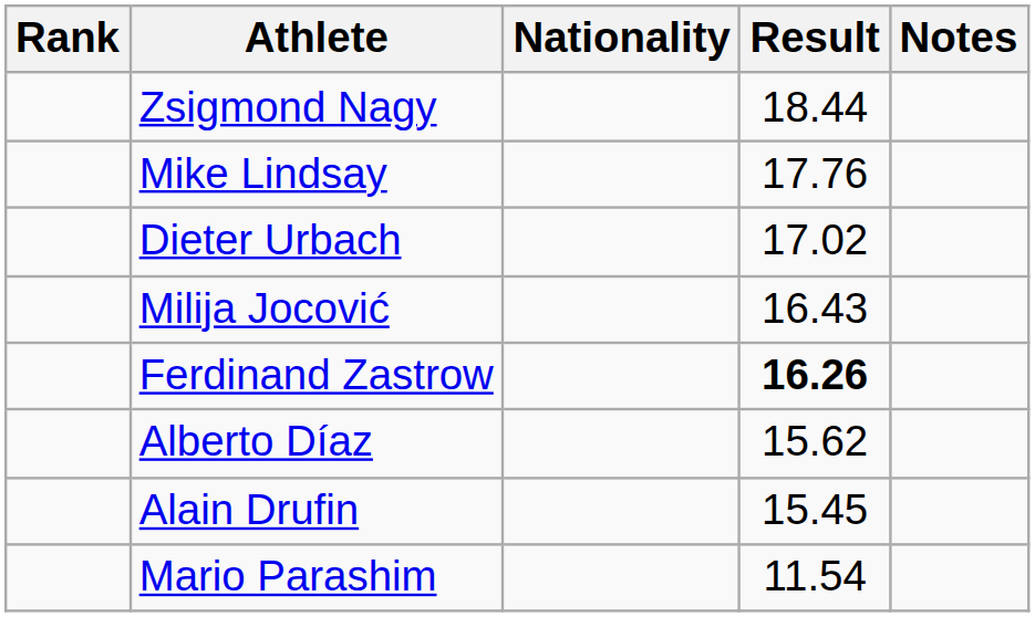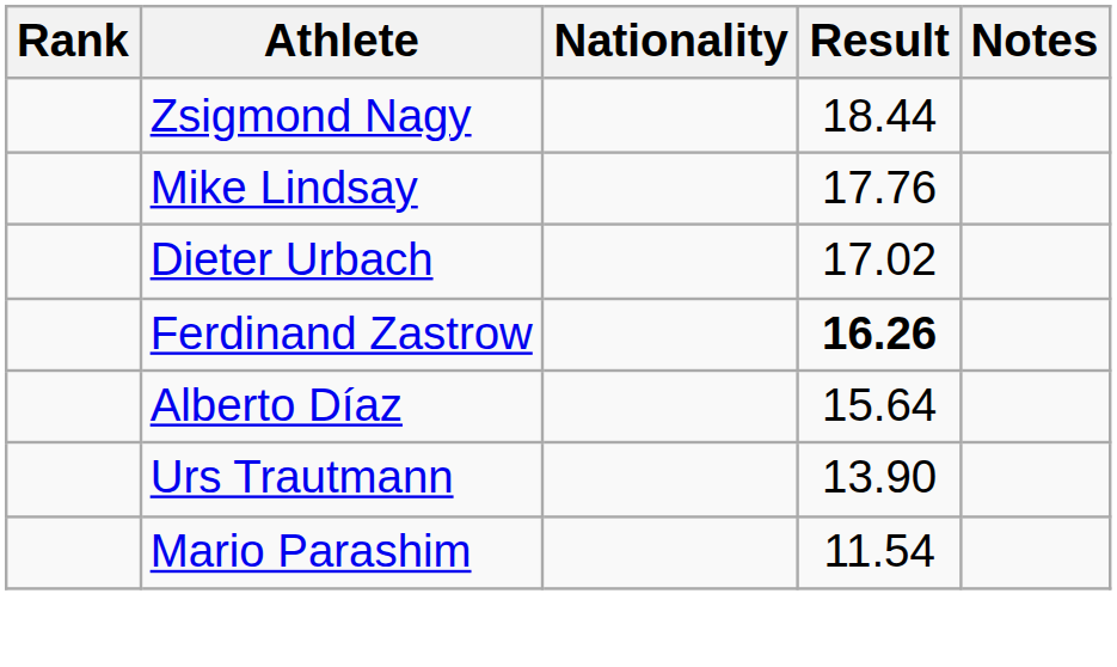 <table class="wikitable sortable" style="text-align:center">
 <tr>
 <th>Rank</th>
 <th>Athlete</th>
 <th>Nationality</th>
 <th>Result</th>
 <th>Notes</th>
 </tr>
 <tr>
 <td></td>
 <td align=left><a href='#'>Zsigmond Nagy</a></td>
 <td align=left></td>
 <td>18.44</td>
 <td></td>
 </tr>
 <tr>
 <td></td>
 <td align=left><a href='#'>Mike Lindsay</a></td>
 <td align=left></td>
 <td>17.76</td>
 <td></td>
 </tr>
 <tr>
 <td></td>
 <td align=left><a href='#'>Dieter Urbach</a></td>
 <td align=left></td>
 <td>17.02</td>
 <td></td>
 </tr>
 <tr>
 <td></td>
-<td align=left><a href='#'>Milija Jocović</a></td>
-<td align=left></td>
-<td>16.43</td>
-<td></td>
-</tr>
-<tr>
-<td></td>
 <td align=left><a href='#'>Ferdinand Zastrow</a></td>
 <td align=left></td>
 <td><strong>16.26</strong></td>
 <td></td>
 </tr>
 <tr>
 <td></td>
 <td align=left><a href='#'>Alberto Díaz</a></td>
 <td align=left></td>
-<td>15.62</td>
+<td>15.64</td>
 <td></td>
 </tr>
 <tr>
 <td></td>
-<td align=left><a href='#'>Alain Drufin</a></td>
+<td align=left><a href='#'>Urs Trautmann</a></td>
 <td align=left></td>
-<td>15.45</td>
+<td>13.90</td>
 <td></td>
 </tr>
 <tr>
 <td></td>
 <td align=left><a href='#'>Mario Parashim</a></td>
 <td align=left></td>
 <td>11.54</td>
 <td></td>
 </tr>
 </table>
